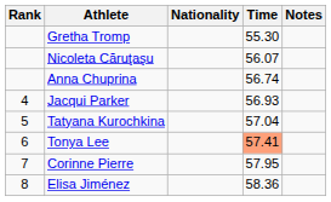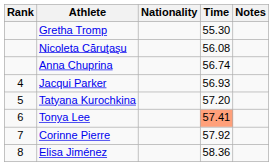 <table class="wikitable sortable" style="text-align:center">
 <tr>
 <th>Rank</th>
 <th>Athlete</th>
 <th>Nationality</th>
 <th>Time</th>
 <th>Notes</th>
 </tr>
 <tr>
 <td></td>
 <td align=left><a href='#'>Gretha Tromp</a></td>
 <td align=left></td>
 <td>55.30</td>
 <td></td>
 </tr>
 <tr>
 <td></td>
 <td align=left><a href='#'>Nicoleta Căruţaşu</a></td>
 <td align=left></td>
-<td>56.07</td>
+<td>56.08</td>
 <td></td>
 </tr>
 <tr>
 <td></td>
 <td align=left><a href='#'>Anna Chuprina</a></td>
 <td align=left></td>
 <td>56.74</td>
 <td></td>
 </tr>
 <tr>
 <td>4</td>
 <td align=left><a href='#'>Jacqui Parker</a></td>
 <td align=left></td>
 <td>56.93</td>
 <td></td>
 </tr>
 <tr>
 <td>5</td>
 <td align=left><a href='#'>Tatyana Kurochkina</a></td>
 <td align=left></td>
-<td>57.04</td>
+<td>57.20</td>
 <td></td>
 </tr>
 <tr>
 <td>6</td>
 <td align=left><a href='#'>Tonya Lee</a></td>
 <td align=left></td>
 <td style="background: lightsalmon;">57.41</td>
 <td></td>
 </tr>
 <tr>
 <td>7</td>
 <td align=left><a href='#'>Corinne Pierre</a></td>
 <td align=left></td>
-<td>57.95</td>
+<td>57.92</td>
 <td></td>
 </tr>
 <tr>
 <td>8</td>
 <td align=left><a href='#'>Elisa Jiménez</a></td>
 <td align=left></td>
 <td>58.36</td>
 <td></td>
 </tr>
 </table>
